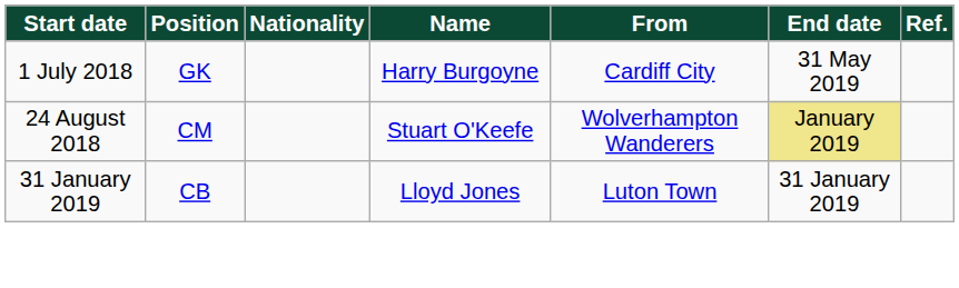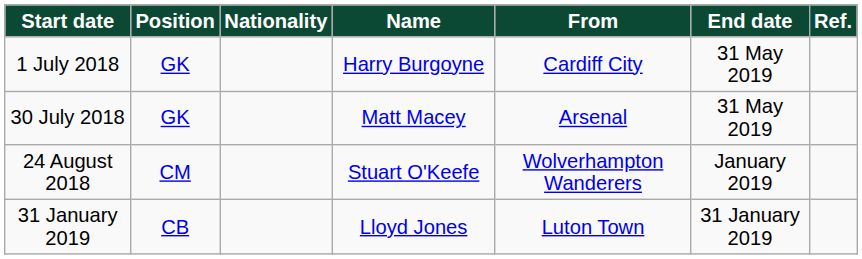 <table class="wikitable"  style="text-align:center; font-size:90%; ">
 <tr>
 <th style="background:#0C4934; color:#FFFFFF; width:110px;">Start date</th>
 <th style="background:#0C4934; color:#FFFFFF; width:50px;">Position</th>
 <th style="background:#0C4934; color:#FFFFFF; width:50px;">Nationality</th>
 <th style="background:#0C4934; color:#FFFFFF; width:150px;">Name</th>
 <th style="background:#0C4934; color:#FFFFFF; width:160px;">From</th>
 <th style="background:#0C4934; color:#FFFFFF; width:100px;">End date</th>
 <th style="background:#0C4934; color:#FFFFFF; width:25px;">Ref.</th>
 </tr>
 <tr>
 <td>1 July 2018</td>
 <td><a href='#'>GK</a></td>
 <td></td>
 <td><a href='#'>Harry Burgoyne</a></td>
 <td> <a href='#'>Cardiff City</a></td>
 <td>31 May 2019</td>
 <td></td>
 </tr>
 <tr>
+<td>30 July 2018</td>
+<td><a href='#'>GK</a></td>
+<td></td>
+<td><a href='#'>Matt Macey</a></td>
+<td><a href='#'>Arsenal</a></td>
+<td>31 May 2019</td>
+<td></td>
+</tr>
+<tr>
 <td>24 August 2018</td>
 <td><a href='#'>CM</a></td>
 <td></td>
 <td><a href='#'>Stuart O'Keefe</a></td>
 <td><a href='#'>Wolverhampton Wanderers</a></td>
-<td style="background: khaki;">January 2019</td>
+<td>January 2019</td>
 <td></td>
 </tr>
 <tr>
 <td>31 January 2019</td>
 <td><a href='#'>CB</a></td>
 <td></td>
 <td><a href='#'>Lloyd Jones</a></td>
 <td><a href='#'>Luton Town</a></td>
 <td>31 January 2019</td>
 <td></td>
 </tr>
 </table>
